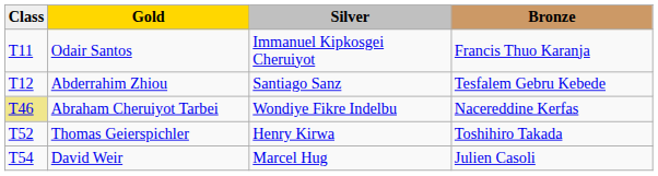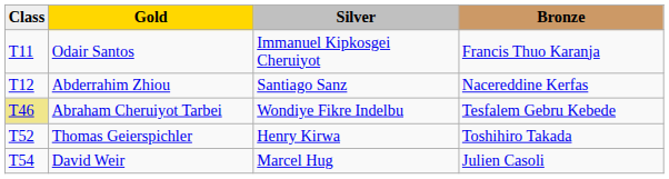 <table class="wikitable" style="text-align:left">
 <tr align="center">
 <td bgcolor=efefef><strong>Class</strong></td>
 <td width=200 bgcolor=gold><strong>Gold</strong></td>
 <td width=200 bgcolor=silver><strong>Silver</strong></td>
 <td width=200 bgcolor=CC9966><strong>Bronze</strong></td>
 </tr>
 <tr>
 <td><a href='#'>T11</a></td>
 <td><a href='#'>Odair Santos</a> <br><em></em></td>
 <td><a href='#'>Immanuel Kipkosgei Cheruiyot</a> <br><em></em></td>
 <td><a href='#'>Francis Thuo Karanja</a> <br><em></em></td>
 </tr>
 <tr>
 <td><a href='#'>T12</a></td>
 <td><a href='#'>Abderrahim Zhiou</a> <br><em></em></td>
 <td><a href='#'>Santiago Sanz</a> <br><em></em></td>
-<td><a href='#'>Tesfalem Gebru Kebede</a> <br><em></em></td>
+<td><a href='#'>Nacereddine Kerfas</a> <br><em></em></td>
 </tr>
 <tr>
 <td style="background: khaki;"><a href='#'>T46</a></td>
 <td><a href='#'>Abraham Cheruiyot Tarbei</a><br><em></em></td>
 <td><a href='#'>Wondiye Fikre Indelbu</a><br><em></em></td>
-<td><a href='#'>Nacereddine Kerfas</a> <br><em></em></td>
+<td><a href='#'>Tesfalem Gebru Kebede</a> <br><em></em></td>
 </tr>
 <tr>
 <td><a href='#'>T52</a></td>
 <td><a href='#'>Thomas Geierspichler</a> <br><em></em></td>
 <td><a href='#'>Henry Kirwa</a> <br><em></em></td>
 <td><a href='#'>Toshihiro Takada</a> <br><em></em></td>
 </tr>
 <tr>
 <td><a href='#'>T54</a></td>
 <td><a href='#'>David Weir</a> <br><em></em></td>
 <td><a href='#'>Marcel Hug</a> <br><em></em></td>
 <td><a href='#'>Julien Casoli</a> <br><em></em></td>
 </tr>
 </table>
